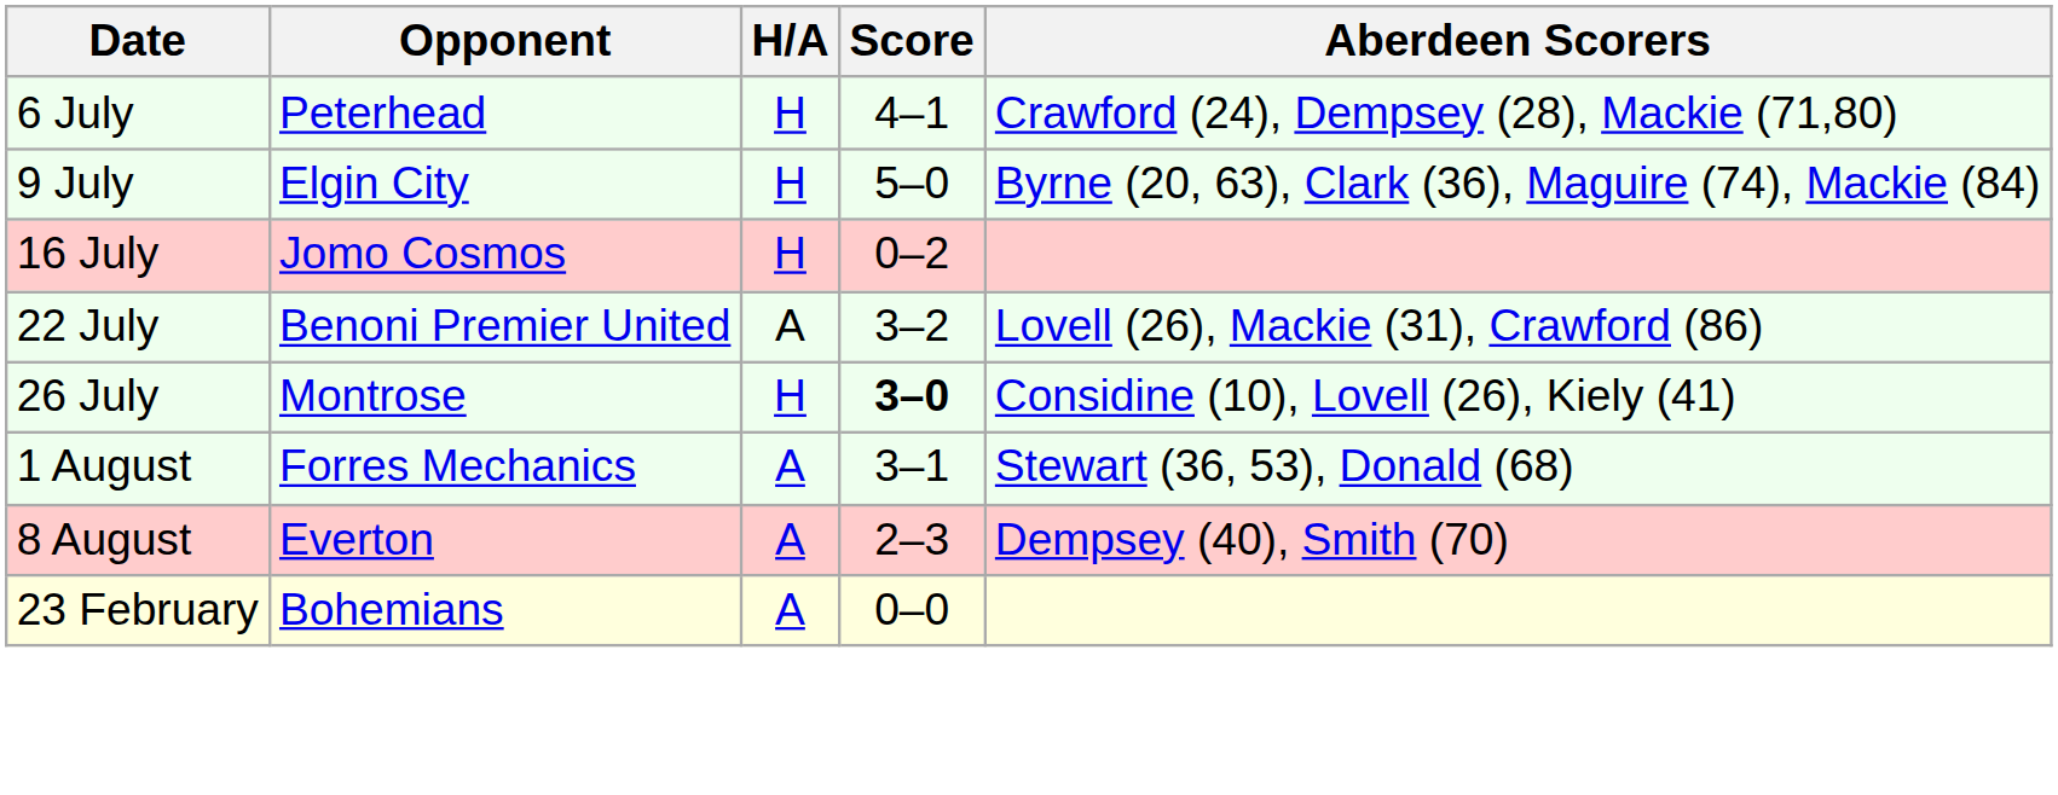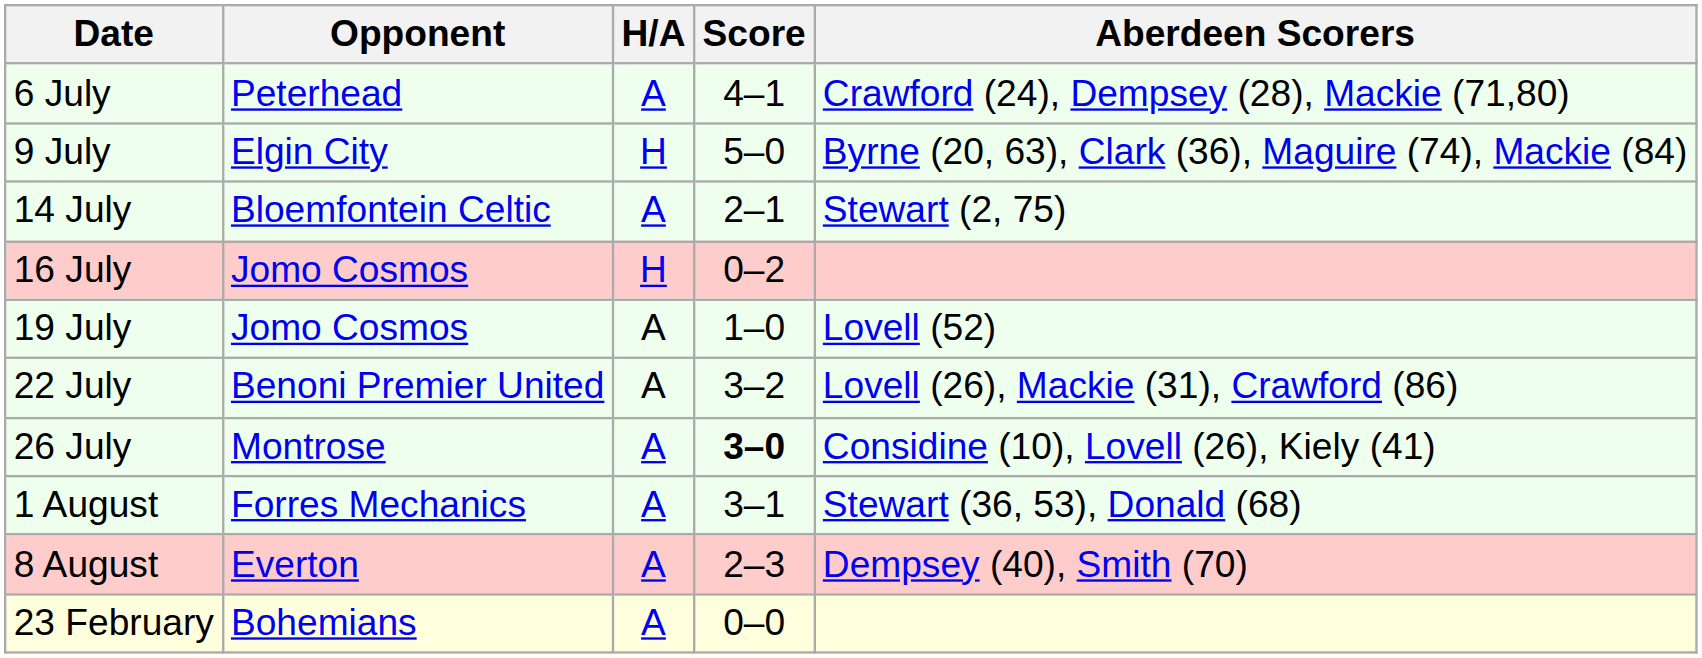 <table class="wikitable">
 <tr>
 <th>Date</th>
 <th>Opponent</th>
 <th>H/A</th>
 <th>Score</th>
 <th>Aberdeen Scorers</th>
 </tr>
 <tr bgcolor=#EEFFEE>
 <td>6 July</td>
 <td><a href='#'>Peterhead</a></td>
-<td align=center><a href='#'>H</a></td>
+<td align=center><a href='#'>A</a></td>
 <td align=center>4–1</td>
 <td><a href='#'>Crawford</a> (24), <a href='#'>Dempsey</a> (28), <a href='#'>Mackie</a> (71,80)</td>
 </tr>
 <tr bgcolor=#EEFFEE>
 <td>9 July</td>
 <td><a href='#'>Elgin City</a></td>
 <td align=center><a href='#'>H</a></td>
 <td align=center>5–0</td>
 <td><a href='#'>Byrne</a> (20, 63), <a href='#'>Clark</a> (36), <a href='#'>Maguire</a> (74), <a href='#'>Mackie</a> (84)</td>
 </tr>
+<tr bgcolor=#EEFFEE>
+<td>14 July</td>
+<td> <a href='#'>Bloemfontein Celtic</a></td>
+<td align=center><a href='#'>A</a></td>
+<td align=center>2–1</td>
+<td><a href='#'>Stewart</a> (2, 75)</td>
+</tr>
 <tr bgcolor=#FFCCCC>
 <td>16 July</td>
 <td> <a href='#'>Jomo Cosmos</a></td>
 <td align=center><a href='#'>H</a></td>
 <td align=center>0–2</td>
 <td></td>
+</tr>
+<tr bgcolor=#EEFFEE>
+<td>19 July</td>
+<td> <a href='#'>Jomo Cosmos</a></td>
+<td align=center>A</td>
+<td align=center>1–0</td>
+<td><a href='#'>Lovell</a> (52)</td>
 </tr>
 <tr bgcolor=#EEFFEE>
 <td>22 July</td>
 <td> <a href='#'>Benoni Premier United</a></td>
 <td align=center>A</td>
 <td align=center>3–2</td>
 <td><a href='#'>Lovell</a> (26), <a href='#'>Mackie</a> (31), <a href='#'>Crawford</a> (86)</td>
 </tr>
 <tr bgcolor=#EEFFEE>
 <td>26 July</td>
 <td><a href='#'>Montrose</a></td>
-<td align=center><a href='#'>H</a></td>
+<td align=center><a href='#'>A</a></td>
 <td align=center><strong>3–0</strong></td>
 <td><a href='#'>Considine</a> (10), <a href='#'>Lovell</a> (26), Kiely (41)</td>
 </tr>
 <tr bgcolor=#EEFFEE>
 <td>1 August</td>
 <td><a href='#'>Forres Mechanics</a></td>
 <td align=center><a href='#'>A</a></td>
 <td align=center>3–1</td>
 <td><a href='#'>Stewart</a> (36, 53), <a href='#'>Donald</a> (68)</td>
 </tr>
 <tr bgcolor=#FFCCCC>
 <td>8 August</td>
 <td> <a href='#'>Everton</a></td>
 <td align=center><a href='#'>A</a></td>
 <td align=center>2–3</td>
 <td><a href='#'>Dempsey</a> (40), <a href='#'>Smith</a> (70)</td>
 </tr>
 <tr bgcolor=#FFFFDD>
 <td>23 February</td>
 <td> <a href='#'>Bohemians</a></td>
 <td align=center><a href='#'>A</a></td>
 <td align=center>0–0</td>
 <td></td>
 </tr>
 </table>
